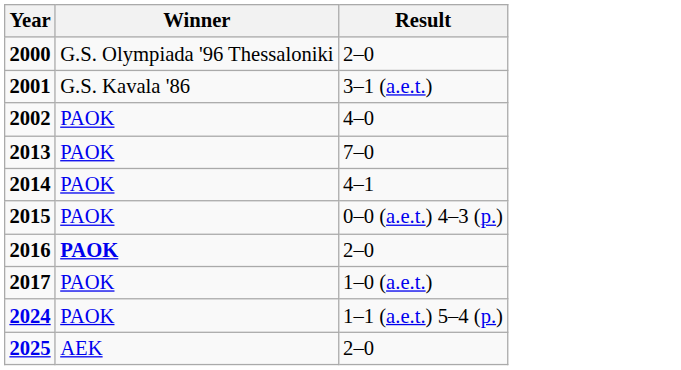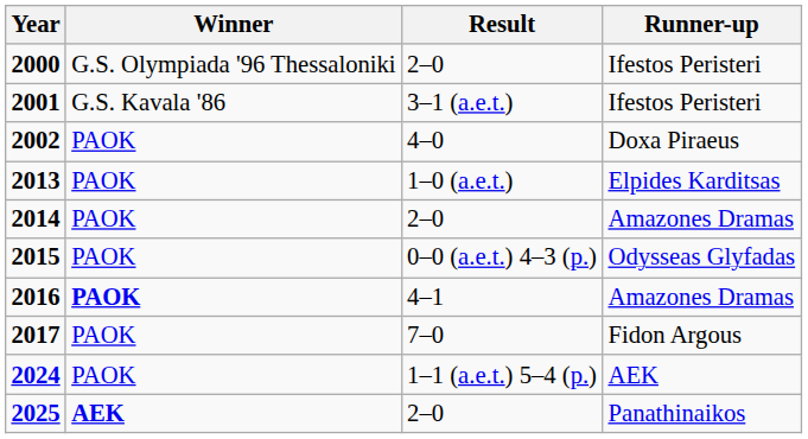 <table class="sortable wikitable">
 <tr>
 <th>Year</th>
 <th>Winner</th>
 <th>Result</th>
+<th>Runner-up</th>
 </tr>
 <tr>
 <td><strong>2000</strong></td>
 <td>G.S. Olympiada '96 Thessaloniki</td>
 <td>2–0</td>
+<td>Ifestos Peristeri</td>
 </tr>
 <tr>
 <td><strong>2001</strong></td>
 <td>G.S. Kavala '86</td>
 <td>3–1 (<a href='#'>a.e.t.</a>)</td>
+<td>Ifestos Peristeri</td>
 </tr>
 <tr>
 <td><strong>2002</strong></td>
 <td><a href='#'>PAOK</a></td>
 <td>4–0</td>
+<td>Doxa Piraeus</td>
 </tr>
 <tr>
 <td><strong>2013</strong></td>
 <td><a href='#'>PAOK</a></td>
-<td>7–0</td>
+<td>1–0 (<a href='#'>a.e.t.</a>)</td>
+<td><a href='#'>Elpides Karditsas</a></td>
 </tr>
 <tr>
 <td><strong>2014</strong></td>
 <td><a href='#'>PAOK</a></td>
-<td>4–1</td>
+<td>2–0</td>
+<td><a href='#'>Amazones Dramas</a></td>
 </tr>
 <tr>
 <td><strong>2015</strong></td>
 <td><a href='#'>PAOK</a></td>
 <td>0–0 (<a href='#'>a.e.t.</a>) 4–3 (<a href='#'>p.</a>)</td>
+<td><a href='#'>Odysseas Glyfadas</a></td>
 </tr>
 <tr>
 <td><strong>2016</strong></td>
 <td><strong><a href='#'>PAOK</a></strong></td>
-<td>2–0</td>
+<td>4–1</td>
+<td><a href='#'>Amazones Dramas</a></td>
 </tr>
 <tr>
 <td><strong>2017</strong></td>
 <td><a href='#'>PAOK</a></td>
-<td>1–0 (<a href='#'>a.e.t.</a>)</td>
+<td>7–0</td>
+<td>Fidon Argous</td>
 </tr>
 <tr>
 <td><strong><a href='#'>2024</a></strong></td>
 <td><a href='#'>PAOK</a></td>
 <td>1–1 (<a href='#'>a.e.t.</a>) 5–4 (<a href='#'>p.</a>)</td>
+<td><a href='#'>AEK</a></td>
 </tr>
 <tr>
 <td><strong><a href='#'>2025</a></strong></td>
-<td><a href='#'>AEK</a></td>
+<td><strong><a href='#'>AEK</a></strong></td>
 <td>2–0</td>
+<td><a href='#'>Panathinaikos</a></td>
 </tr>
 </table>
